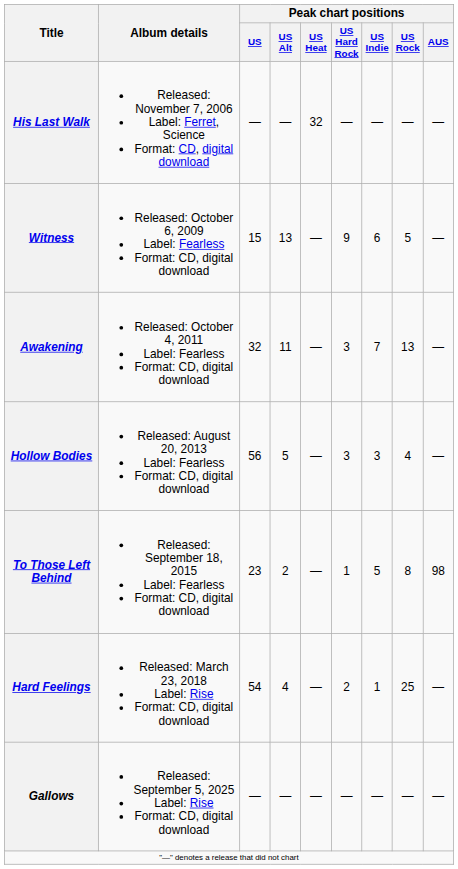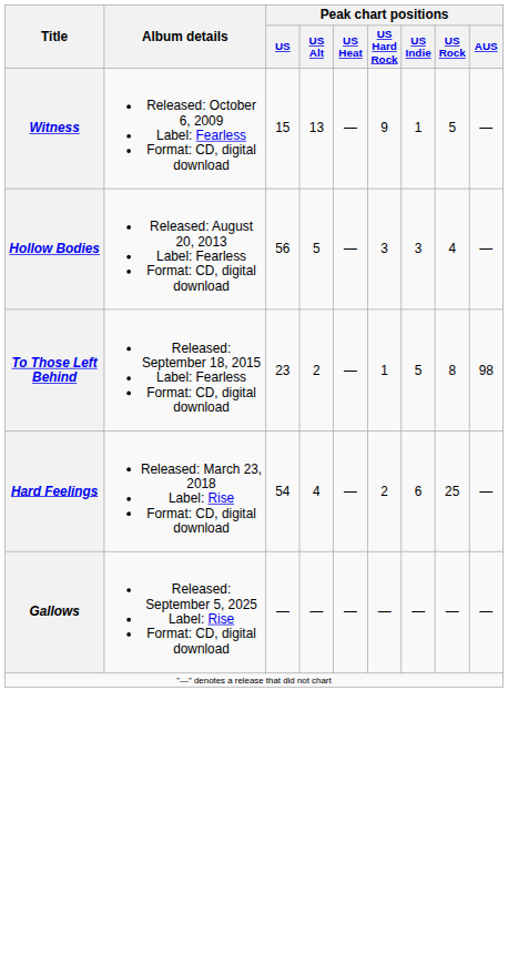 <table class="wikitable plainrowheaders"  style="text-align:center;">
 <tr>
 <th rowspan="2">Title</th>
 <th rowspan="2">Album details</th>
 <th colspan="7">Peak chart positions</th>
 </tr>
 <tr>
 <th style="width:35px;font-size:smaller;"><a href='#'>US</a><br></th>
 <th style="width:35px;font-size:smaller;"><a href='#'>US<br>Alt</a><br></th>
 <th style="width:35px;font-size:smaller;"><a href='#'>US<br>Heat</a><br></th>
 <th style="width:35px;font-size:smaller;"><a href='#'>US<br>Hard Rock</a><br></th>
 <th style="width:35px;font-size:smaller;"><a href='#'>US<br>Indie</a><br></th>
 <th style="width:35px;font-size:smaller;"><a href='#'>US<br>Rock</a><br></th>
 <th style="width:35px;font-size:smaller;"><a href='#'>AUS</a><br></th>
 </tr>
 <tr>
-<th scope="row"><em><a href='#'>His Last Walk</a></em></th>
-<td><br><ul><li>Released: November 7, 2006</li><li>Label: <a href='#'>Ferret</a>, Science</li><li>Format: <a href='#'>CD</a>, <a href='#'>digital download</a></li></ul></td>
-<td>—</td>
-<td>—</td>
-<td>32</td>
-<td>—</td>
-<td>—</td>
-<td>—</td>
-<td>—</td>
-</tr>
-<tr>
 <th scope="row"><em><a href='#'>Witness</a></em></th>
 <td><br><ul><li>Released: October 6, 2009</li><li>Label: <a href='#'>Fearless</a></li><li>Format: CD, digital download</li></ul></td>
 <td>15</td>
 <td>13</td>
 <td>—</td>
 <td>9</td>
-<td>6</td>
+<td>1</td>
 <td>5</td>
-<td>—</td>
-</tr>
-<tr>
-<th scope="row"><em><a href='#'>Awakening</a></em></th>
-<td><br><ul><li>Released: October 4, 2011</li><li>Label: Fearless</li><li>Format: CD, digital download</li></ul></td>
-<td>32</td>
-<td>11</td>
-<td>—</td>
-<td>3</td>
-<td>7</td>
-<td>13</td>
 <td>—</td>
 </tr>
 <tr>
 <th scope="row"><em><a href='#'>Hollow Bodies</a></em></th>
 <td><br><ul><li>Released: August 20, 2013</li><li>Label: Fearless</li><li>Format: CD, digital download</li></ul></td>
 <td>56</td>
 <td>5</td>
 <td>—</td>
 <td>3</td>
 <td>3</td>
 <td>4</td>
 <td>—</td>
 </tr>
 <tr>
 <th scope="row"><em><a href='#'>To Those Left Behind</a></em></th>
 <td><br><ul><li>Released: September 18, 2015</li><li>Label: Fearless</li><li>Format: CD, digital download</li></ul></td>
 <td>23</td>
 <td>2</td>
 <td>—</td>
 <td>1</td>
 <td>5</td>
 <td>8</td>
 <td>98</td>
 </tr>
 <tr>
 <th scope="row"><em><a href='#'>Hard Feelings</a></em></th>
 <td><br><ul><li>Released: March 23, 2018</li><li>Label: <a href='#'>Rise</a></li><li>Format: CD, digital download</li></ul></td>
 <td>54</td>
 <td>4</td>
 <td>—</td>
 <td>2</td>
-<td>1</td>
+<td>6</td>
 <td>25</td>
 <td>—</td>
 </tr>
 <tr>
 <th scope="row"><em>Gallows</em></th>
 <td><br><ul><li>Released: September 5, 2025</li><li>Label: <a href='#'>Rise</a></li><li>Format: CD, digital download</li></ul></td>
 <td>—</td>
 <td>—</td>
 <td>—</td>
 <td>—</td>
 <td>—</td>
 <td>—</td>
 <td>—</td>
 </tr>
 <tr>
 <td colspan="9" style="text-align:center; font-size:8pt;">"—" denotes a release that did not chart</td>
 </tr>
 </table>
